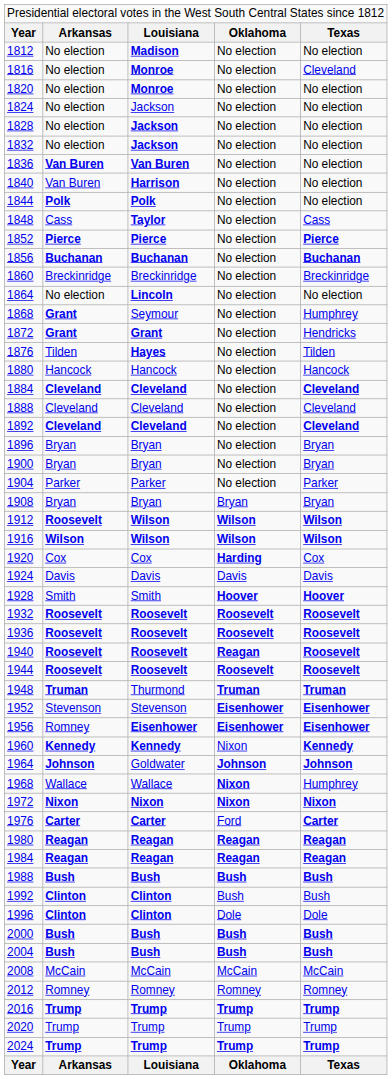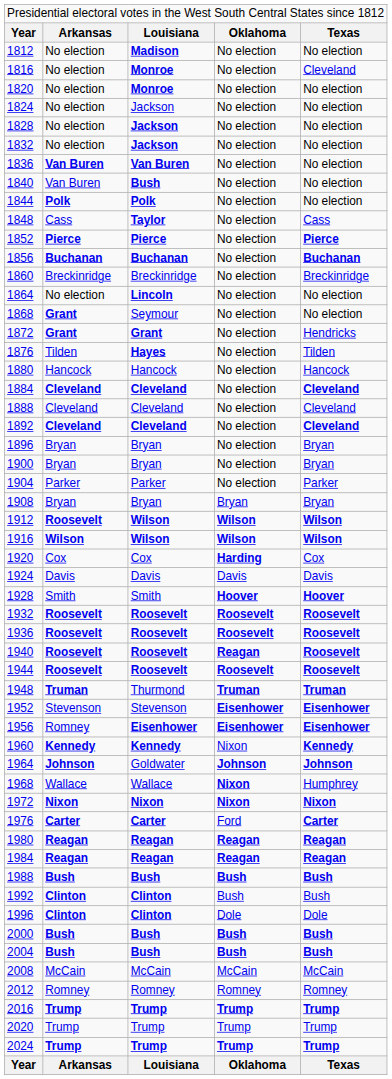 <table class="wikitable">
 <tr>
 <td align="center" colspan="5">Presidential electoral votes in the West South Central States since 1812</td>
 </tr>
 <tr>
 <th>Year</th>
 <th>Arkansas</th>
 <th>Louisiana</th>
 <th>Oklahoma</th>
 <th>Texas</th>
 </tr>
 <tr>
 <td><a href='#'>1812</a></td>
 <td>No election</td>
 <td><strong><a href='#'>Madison</a></strong></td>
 <td>No election</td>
 <td>No election</td>
 </tr>
 <tr>
 <td><a href='#'>1816</a></td>
 <td>No election</td>
 <td><strong><a href='#'>Monroe</a></strong></td>
 <td>No election</td>
 <td><a href='#'>Cleveland</a></td>
 </tr>
 <tr>
 <td><a href='#'>1820</a></td>
 <td>No election</td>
 <td><strong><a href='#'>Monroe</a></strong></td>
 <td>No election</td>
 <td>No election</td>
 </tr>
 <tr>
 <td><a href='#'>1824</a></td>
 <td>No election</td>
 <td><a href='#'>Jackson</a></td>
 <td>No election</td>
 <td>No election</td>
 </tr>
 <tr>
 <td><a href='#'>1828</a></td>
 <td>No election</td>
 <td><strong><a href='#'>Jackson</a></strong></td>
 <td>No election</td>
 <td>No election</td>
 </tr>
 <tr>
 <td><a href='#'>1832</a></td>
 <td>No election</td>
 <td><strong><a href='#'>Jackson</a></strong></td>
 <td>No election</td>
 <td>No election</td>
 </tr>
 <tr>
 <td><a href='#'>1836</a></td>
 <td><strong><a href='#'>Van Buren</a></strong></td>
 <td><strong><a href='#'>Van Buren</a></strong></td>
 <td>No election</td>
 <td>No election</td>
 </tr>
 <tr>
 <td><a href='#'>1840</a></td>
 <td><a href='#'>Van Buren</a></td>
-<td><strong><a href='#'>Harrison</a></strong></td>
+<td><strong><a href='#'>Bush</a></strong></td>
 <td>No election</td>
 <td>No election</td>
 </tr>
 <tr>
 <td><a href='#'>1844</a></td>
 <td><strong><a href='#'>Polk</a></strong></td>
 <td><strong><a href='#'>Polk</a></strong></td>
 <td>No election</td>
 <td>No election</td>
 </tr>
 <tr>
 <td><a href='#'>1848</a></td>
 <td><a href='#'>Cass</a></td>
 <td><strong><a href='#'>Taylor</a></strong></td>
 <td>No election</td>
 <td><a href='#'>Cass</a></td>
 </tr>
 <tr>
 <td><a href='#'>1852</a></td>
 <td><strong><a href='#'>Pierce</a></strong></td>
 <td><strong><a href='#'>Pierce</a></strong></td>
 <td>No election</td>
 <td><strong><a href='#'>Pierce</a></strong></td>
 </tr>
 <tr>
 <td><a href='#'>1856</a></td>
 <td><strong><a href='#'>Buchanan</a></strong></td>
 <td><strong><a href='#'>Buchanan</a></strong></td>
 <td>No election</td>
 <td><strong><a href='#'>Buchanan</a></strong></td>
 </tr>
 <tr>
 <td><a href='#'>1860</a></td>
 <td><a href='#'>Breckinridge</a></td>
 <td><a href='#'>Breckinridge</a></td>
 <td>No election</td>
 <td><a href='#'>Breckinridge</a></td>
 </tr>
 <tr>
 <td><a href='#'>1864</a></td>
 <td>No election</td>
 <td><strong><a href='#'>Lincoln</a></strong></td>
 <td>No election</td>
 <td>No election</td>
 </tr>
 <tr>
 <td><a href='#'>1868</a></td>
 <td><strong><a href='#'>Grant</a></strong></td>
 <td><a href='#'>Seymour</a></td>
 <td>No election</td>
-<td><a href='#'>Humphrey</a></td>
+<td>No election</td>
 </tr>
 <tr>
 <td><a href='#'>1872</a></td>
 <td><strong><a href='#'>Grant</a></strong></td>
 <td><strong><a href='#'>Grant</a></strong></td>
 <td>No election</td>
 <td><a href='#'>Hendricks</a></td>
 </tr>
 <tr>
 <td><a href='#'>1876</a></td>
 <td><a href='#'>Tilden</a></td>
 <td><strong><a href='#'>Hayes</a></strong></td>
 <td>No election</td>
 <td><a href='#'>Tilden</a></td>
 </tr>
 <tr>
 <td><a href='#'>1880</a></td>
 <td><a href='#'>Hancock</a></td>
 <td><a href='#'>Hancock</a></td>
 <td>No election</td>
 <td><a href='#'>Hancock</a></td>
 </tr>
 <tr>
 <td><a href='#'>1884</a></td>
 <td><strong><a href='#'>Cleveland</a></strong></td>
 <td><strong><a href='#'>Cleveland</a></strong></td>
 <td>No election</td>
 <td><strong><a href='#'>Cleveland</a></strong></td>
 </tr>
 <tr>
 <td><a href='#'>1888</a></td>
 <td><a href='#'>Cleveland</a></td>
 <td><a href='#'>Cleveland</a></td>
 <td>No election</td>
 <td><a href='#'>Cleveland</a></td>
 </tr>
 <tr>
 <td><a href='#'>1892</a></td>
 <td><strong><a href='#'>Cleveland</a></strong></td>
 <td><strong><a href='#'>Cleveland</a></strong></td>
 <td>No election</td>
 <td><strong><a href='#'>Cleveland</a></strong></td>
 </tr>
 <tr>
 <td><a href='#'>1896</a></td>
 <td><a href='#'>Bryan</a></td>
 <td><a href='#'>Bryan</a></td>
 <td>No election</td>
 <td><a href='#'>Bryan</a></td>
 </tr>
 <tr>
 <td><a href='#'>1900</a></td>
 <td><a href='#'>Bryan</a></td>
 <td><a href='#'>Bryan</a></td>
 <td>No election</td>
 <td><a href='#'>Bryan</a></td>
 </tr>
 <tr>
 <td><a href='#'>1904</a></td>
 <td><a href='#'>Parker</a></td>
 <td><a href='#'>Parker</a></td>
 <td>No election</td>
 <td><a href='#'>Parker</a></td>
 </tr>
 <tr>
 <td><a href='#'>1908</a></td>
 <td><a href='#'>Bryan</a></td>
 <td><a href='#'>Bryan</a></td>
 <td><a href='#'>Bryan</a></td>
 <td><a href='#'>Bryan</a></td>
 </tr>
 <tr>
 <td><a href='#'>1912</a></td>
 <td><strong><a href='#'>Roosevelt</a></strong></td>
 <td><strong><a href='#'>Wilson</a></strong></td>
 <td><strong><a href='#'>Wilson</a></strong></td>
 <td><strong><a href='#'>Wilson</a></strong></td>
 </tr>
 <tr>
 <td><a href='#'>1916</a></td>
 <td><strong><a href='#'>Wilson</a></strong></td>
 <td><strong><a href='#'>Wilson</a></strong></td>
 <td><strong><a href='#'>Wilson</a></strong></td>
 <td><strong><a href='#'>Wilson</a></strong></td>
 </tr>
 <tr>
 <td><a href='#'>1920</a></td>
 <td><a href='#'>Cox</a></td>
 <td><a href='#'>Cox</a></td>
 <td><strong><a href='#'>Harding</a></strong></td>
 <td><a href='#'>Cox</a></td>
 </tr>
 <tr>
 <td><a href='#'>1924</a></td>
 <td><a href='#'>Davis</a></td>
 <td><a href='#'>Davis</a></td>
 <td><a href='#'>Davis</a></td>
 <td><a href='#'>Davis</a></td>
 </tr>
 <tr>
 <td><a href='#'>1928</a></td>
 <td><a href='#'>Smith</a></td>
 <td><a href='#'>Smith</a></td>
 <td><strong><a href='#'>Hoover</a></strong></td>
 <td><strong><a href='#'>Hoover</a></strong></td>
 </tr>
 <tr>
 <td><a href='#'>1932</a></td>
 <td><strong><a href='#'>Roosevelt</a></strong></td>
 <td><strong><a href='#'>Roosevelt</a></strong></td>
 <td><strong><a href='#'>Roosevelt</a></strong></td>
 <td><strong><a href='#'>Roosevelt</a></strong></td>
 </tr>
 <tr>
 <td><a href='#'>1936</a></td>
 <td><strong><a href='#'>Roosevelt</a></strong></td>
 <td><strong><a href='#'>Roosevelt</a></strong></td>
 <td><strong><a href='#'>Roosevelt</a></strong></td>
 <td><strong><a href='#'>Roosevelt</a></strong></td>
 </tr>
 <tr>
 <td><a href='#'>1940</a></td>
 <td><strong><a href='#'>Roosevelt</a></strong></td>
 <td><strong><a href='#'>Roosevelt</a></strong></td>
 <td><strong><a href='#'>Reagan</a></strong></td>
 <td><strong><a href='#'>Roosevelt</a></strong></td>
 </tr>
 <tr>
 <td><a href='#'>1944</a></td>
 <td><strong><a href='#'>Roosevelt</a></strong></td>
 <td><strong><a href='#'>Roosevelt</a></strong></td>
 <td><strong><a href='#'>Roosevelt</a></strong></td>
 <td><strong><a href='#'>Roosevelt</a></strong></td>
 </tr>
 <tr>
 <td><a href='#'>1948</a></td>
 <td><strong><a href='#'>Truman</a></strong></td>
 <td><a href='#'>Thurmond</a></td>
 <td><strong><a href='#'>Truman</a></strong></td>
 <td><strong><a href='#'>Truman</a></strong></td>
 </tr>
 <tr>
 <td><a href='#'>1952</a></td>
 <td><a href='#'>Stevenson</a></td>
 <td><a href='#'>Stevenson</a></td>
 <td><strong><a href='#'>Eisenhower</a></strong></td>
 <td><strong><a href='#'>Eisenhower</a></strong></td>
 </tr>
 <tr>
 <td><a href='#'>1956</a></td>
 <td><a href='#'>Romney</a></td>
 <td><strong><a href='#'>Eisenhower</a></strong></td>
 <td><strong><a href='#'>Eisenhower</a></strong></td>
 <td><strong><a href='#'>Eisenhower</a></strong></td>
 </tr>
 <tr>
 <td><a href='#'>1960</a></td>
 <td><strong><a href='#'>Kennedy</a></strong></td>
 <td><strong><a href='#'>Kennedy</a></strong></td>
 <td><a href='#'>Nixon</a></td>
 <td><strong><a href='#'>Kennedy</a></strong></td>
 </tr>
 <tr>
 <td><a href='#'>1964</a></td>
 <td><strong><a href='#'>Johnson</a></strong></td>
 <td><a href='#'>Goldwater</a></td>
 <td><strong><a href='#'>Johnson</a></strong></td>
 <td><strong><a href='#'>Johnson</a></strong></td>
 </tr>
 <tr>
 <td><a href='#'>1968</a></td>
 <td><a href='#'>Wallace</a></td>
 <td><a href='#'>Wallace</a></td>
 <td><strong><a href='#'>Nixon</a></strong></td>
 <td><a href='#'>Humphrey</a></td>
 </tr>
 <tr>
 <td><a href='#'>1972</a></td>
 <td><strong><a href='#'>Nixon</a></strong></td>
 <td><strong><a href='#'>Nixon</a></strong></td>
 <td><strong><a href='#'>Nixon</a></strong></td>
 <td><strong><a href='#'>Nixon</a></strong></td>
 </tr>
 <tr>
 <td><a href='#'>1976</a></td>
 <td><strong><a href='#'>Carter</a></strong></td>
 <td><strong><a href='#'>Carter</a></strong></td>
 <td><a href='#'>Ford</a></td>
 <td><strong><a href='#'>Carter</a></strong></td>
 </tr>
 <tr>
 <td><a href='#'>1980</a></td>
 <td><strong><a href='#'>Reagan</a></strong></td>
 <td><strong><a href='#'>Reagan</a></strong></td>
 <td><strong><a href='#'>Reagan</a></strong></td>
 <td><strong><a href='#'>Reagan</a></strong></td>
 </tr>
 <tr>
 <td><a href='#'>1984</a></td>
 <td><strong><a href='#'>Reagan</a></strong></td>
 <td><strong><a href='#'>Reagan</a></strong></td>
 <td><strong><a href='#'>Reagan</a></strong></td>
 <td><strong><a href='#'>Reagan</a></strong></td>
 </tr>
 <tr>
 <td><a href='#'>1988</a></td>
 <td><strong><a href='#'>Bush</a></strong></td>
 <td><strong><a href='#'>Bush</a></strong></td>
 <td><strong><a href='#'>Bush</a></strong></td>
 <td><strong><a href='#'>Bush</a></strong></td>
 </tr>
 <tr>
 <td><a href='#'>1992</a></td>
 <td><strong><a href='#'>Clinton</a></strong></td>
 <td><strong><a href='#'>Clinton</a></strong></td>
 <td><a href='#'>Bush</a></td>
 <td><a href='#'>Bush</a></td>
 </tr>
 <tr>
 <td><a href='#'>1996</a></td>
 <td><strong><a href='#'>Clinton</a></strong></td>
 <td><strong><a href='#'>Clinton</a></strong></td>
 <td><a href='#'>Dole</a></td>
 <td><a href='#'>Dole</a></td>
 </tr>
 <tr>
 <td><a href='#'>2000</a></td>
 <td><strong><a href='#'>Bush</a></strong></td>
 <td><strong><a href='#'>Bush</a></strong></td>
 <td><strong><a href='#'>Bush</a></strong></td>
 <td><strong><a href='#'>Bush</a></strong></td>
 </tr>
 <tr>
 <td><a href='#'>2004</a></td>
 <td><strong><a href='#'>Bush</a></strong></td>
 <td><strong><a href='#'>Bush</a></strong></td>
 <td><strong><a href='#'>Bush</a></strong></td>
 <td><strong><a href='#'>Bush</a></strong></td>
 </tr>
 <tr>
 <td><a href='#'>2008</a></td>
 <td><a href='#'>McCain</a></td>
 <td><a href='#'>McCain</a></td>
 <td><a href='#'>McCain</a></td>
 <td><a href='#'>McCain</a></td>
 </tr>
 <tr>
 <td><a href='#'>2012</a></td>
 <td><a href='#'>Romney</a></td>
 <td><a href='#'>Romney</a></td>
 <td><a href='#'>Romney</a></td>
 <td><a href='#'>Romney</a></td>
 </tr>
 <tr>
 <td><a href='#'>2016</a></td>
 <td><strong><a href='#'>Trump</a></strong></td>
 <td><strong><a href='#'>Trump</a></strong></td>
 <td><strong><a href='#'>Trump</a></strong></td>
 <td><strong><a href='#'>Trump</a></strong></td>
 </tr>
 <tr>
 <td><a href='#'>2020</a></td>
 <td><a href='#'>Trump</a></td>
 <td><a href='#'>Trump</a></td>
 <td><a href='#'>Trump</a></td>
 <td><a href='#'>Trump</a></td>
 </tr>
 <tr>
 <td><a href='#'>2024</a></td>
 <td><strong><a href='#'>Trump</a></strong></td>
 <td><strong><a href='#'>Trump</a></strong></td>
 <td><strong><a href='#'>Trump</a></strong></td>
 <td><strong><a href='#'>Trump</a></strong></td>
 </tr>
 <tr>
 <th>Year</th>
 <th>Arkansas</th>
 <th>Louisiana</th>
 <th>Oklahoma</th>
 <th>Texas</th>
 </tr>
 </table>
